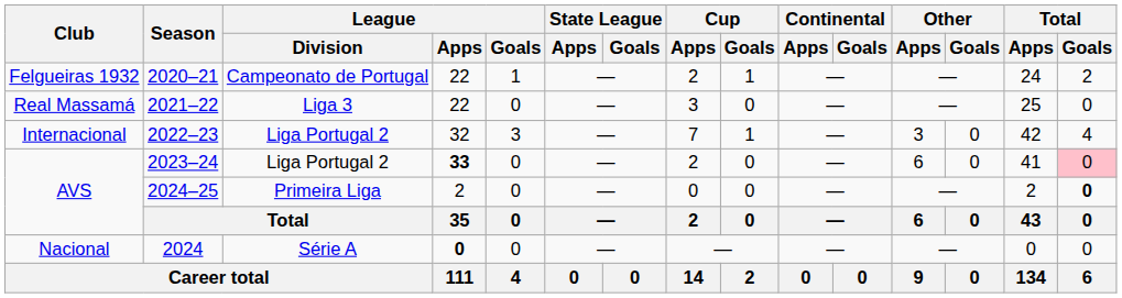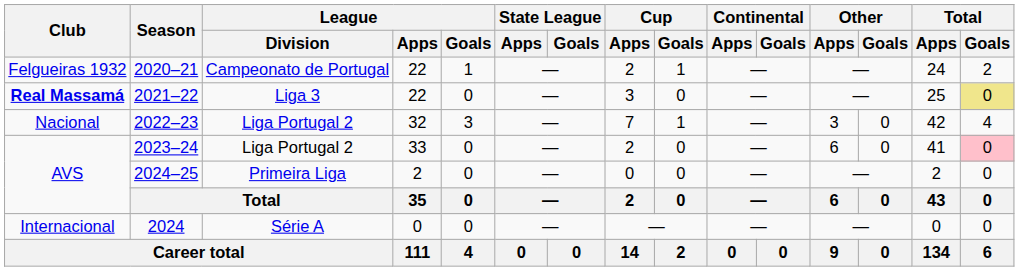 <table class="wikitable" style="text-align: center;">
 <tr>
 <th rowspan="2">Club</th>
 <th rowspan="2">Season</th>
 <th colspan="3">League</th>
 <th colspan="2">State League</th>
 <th colspan="2">Cup</th>
 <th colspan="2">Continental</th>
 <th colspan="2">Other</th>
 <th colspan="2">Total</th>
 </tr>
 <tr>
 <th>Division</th>
 <th>Apps</th>
 <th>Goals</th>
 <th>Apps</th>
 <th>Goals</th>
 <th>Apps</th>
 <th>Goals</th>
 <th>Apps</th>
 <th>Goals</th>
 <th>Apps</th>
 <th>Goals</th>
 <th>Apps</th>
 <th>Goals</th>
 </tr>
 <tr>
 <td><a href='#'>Felgueiras 1932</a></td>
 <td><a href='#'>2020–21</a></td>
 <td><a href='#'>Campeonato de Portugal</a></td>
 <td>22</td>
 <td>1</td>
 <td colspan="2">—</td>
 <td>2</td>
 <td>1</td>
 <td colspan="2">—</td>
 <td colspan="2">—</td>
 <td>24</td>
 <td>2</td>
 </tr>
 <tr>
-<td><a href='#'>Real Massamá</a></td>
+<td><strong><a href='#'>Real Massamá</a></strong></td>
 <td><a href='#'>2021–22</a></td>
 <td><a href='#'>Liga 3</a></td>
 <td>22</td>
 <td>0</td>
 <td colspan="2">—</td>
 <td>3</td>
 <td>0</td>
 <td colspan="2">—</td>
 <td colspan="2">—</td>
 <td>25</td>
-<td>0</td>
+<td style="background: khaki;">0</td>
 </tr>
 <tr>
-<td><a href='#'>Internacional</a></td>
+<td><a href='#'>Nacional</a></td>
 <td><a href='#'>2022–23</a></td>
 <td><a href='#'>Liga Portugal 2</a></td>
 <td>32</td>
 <td>3</td>
 <td colspan="2">—</td>
 <td>7</td>
 <td>1</td>
 <td colspan="2">—</td>
 <td>3</td>
 <td>0</td>
 <td>42</td>
 <td>4</td>
 </tr>
 <tr>
 <td rowspan="3"><a href='#'>AVS</a></td>
 <td><a href='#'>2023–24</a></td>
 <td>Liga Portugal 2</td>
-<td><strong>33</strong></td>
+<td>33</td>
 <td>0</td>
 <td colspan="2">—</td>
 <td>2</td>
 <td>0</td>
 <td colspan="2">—</td>
 <td>6</td>
 <td>0</td>
 <td>41</td>
 <td style="background: pink;">0</td>
 </tr>
 <tr>
 <td><a href='#'>2024–25</a></td>
 <td><a href='#'>Primeira Liga</a></td>
 <td>2</td>
 <td>0</td>
 <td colspan="2">—</td>
 <td>0</td>
 <td>0</td>
 <td colspan="2">—</td>
 <td colspan="2">—</td>
 <td>2</td>
-<td><strong>0</strong></td>
+<td>0</td>
 </tr>
 <tr>
 <th colspan="2">Total</th>
 <th>35</th>
 <th>0</th>
 <th colspan="2">—</th>
 <th>2</th>
 <th>0</th>
 <th colspan="2">—</th>
 <th>6</th>
 <th>0</th>
 <th>43</th>
 <th>0</th>
 </tr>
 <tr>
-<td><a href='#'>Nacional</a></td>
+<td><a href='#'>Internacional</a></td>
 <td><a href='#'>2024</a></td>
 <td><a href='#'>Série A</a></td>
-<td><strong>0</strong></td>
+<td>0</td>
 <td>0</td>
 <td colspan="2">—</td>
 <td colspan="2">—</td>
 <td colspan="2">—</td>
 <td colspan="2">—</td>
 <td>0</td>
 <td>0</td>
 </tr>
 <tr>
 <th colspan="3"><strong>Career total</strong></th>
 <th>111</th>
 <th>4</th>
 <th>0</th>
 <th>0</th>
 <th>14</th>
 <th>2</th>
 <th>0</th>
 <th>0</th>
 <th>9</th>
 <th>0</th>
 <th>134</th>
 <th>6</th>
 </tr>
 </table>
